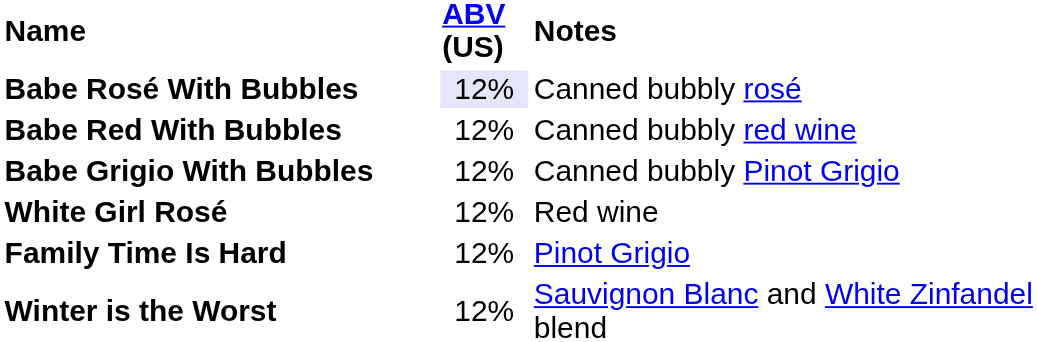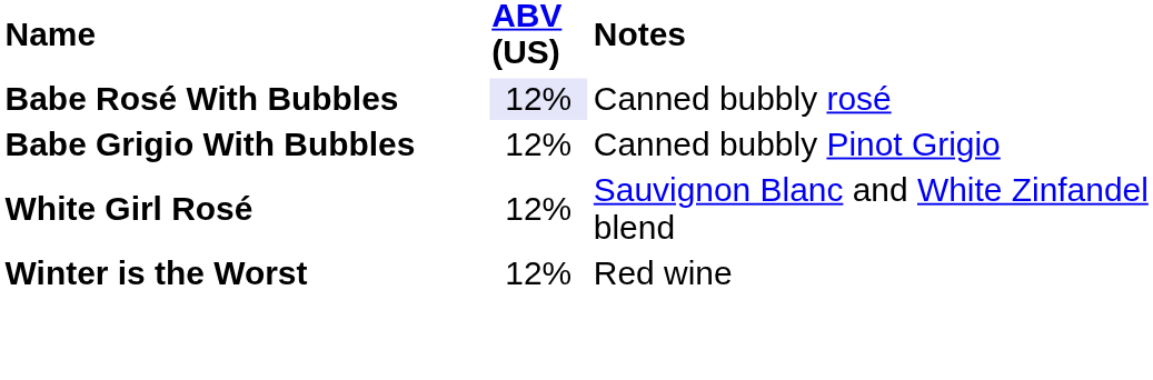 <table class="wiki table" style="text-align:left">
 <tr>
 <th style="width:230px;">Name</th>
 <th style="width:45px;"><a href='#'>ABV</a> (US)</th>
 <th style="width:290px;">Notes</th>
 </tr>
 <tr>
 <td><strong>Babe Rosé With Bubbles</strong></td>
 <td style="background: lavender; text-align:center;">12%</td>
 <td>Canned bubbly <a href='#'>rosé</a></td>
 </tr>
 <tr>
-<td><strong>Babe Red With Bubbles</strong></td>
-<td style="text-align:center;">12%</td>
-<td>Canned bubbly <a href='#'>red wine</a></td>
-</tr>
-<tr>
 <td><strong>Babe Grigio With Bubbles</strong></td>
 <td style="text-align:center;">12%</td>
 <td>Canned bubbly <a href='#'>Pinot Grigio</a></td>
 </tr>
 <tr>
 <td><strong>White Girl Rosé</strong></td>
 <td style="text-align:center;">12%</td>
-<td>Red wine</td>
-</tr>
-<tr>
-<td><strong>Family Time Is Hard</strong></td>
-<td style="text-align:center;">12%</td>
-<td><a href='#'>Pinot Grigio</a></td>
+<td><a href='#'>Sauvignon Blanc</a> and <a href='#'>White Zinfandel</a> blend</td>
 </tr>
 <tr>
 <td><strong>Winter is the Worst</strong></td>
 <td style="text-align:center;">12%</td>
-<td><a href='#'>Sauvignon Blanc</a> and <a href='#'>White Zinfandel</a> blend</td>
+<td>Red wine</td>
 </tr>
 <tr>
 </tr>
 </table>
